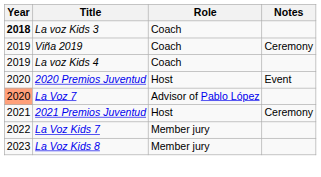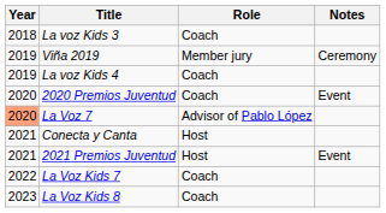 <table class="wikitable sortable">
 <tr>
 <th>Year</th>
 <th>Title</th>
 <th>Role</th>
 <th>Notes</th>
 </tr>
 <tr>
-<td><strong>2018</strong></td>
+<td>2018</td>
 <td><em>La voz Kids 3</em></td>
 <td>Coach</td>
 <td></td>
 </tr>
 <tr>
 <td>2019</td>
 <td><em>Viña 2019</em></td>
-<td>Coach</td>
+<td>Member jury</td>
 <td>Ceremony</td>
 </tr>
 <tr>
 <td>2019</td>
 <td><em>La voz Kids 4</em></td>
 <td>Coach</td>
 <td></td>
 </tr>
 <tr>
 <td>2020</td>
 <td><em><a href='#'>2020 Premios Juventud</a></em></td>
-<td>Host</td>
+<td>Coach</td>
 <td>Event</td>
 </tr>
 <tr>
 <td style="background: lightsalmon;">2020</td>
 <td><em><a href='#'>La Voz 7</a></em></td>
 <td>Advisor of  <a href='#'>Pablo López</a></td>
 <td></td>
 </tr>
 <tr>
 <td>2021</td>
+<td><em>Conecta y Canta</em></td>
+<td>Host</td>
+<td></td>
+</tr>
+<tr>
+<td>2021</td>
 <td><em><a href='#'>2021 Premios Juventud</a></em></td>
 <td>Host</td>
-<td>Ceremony</td>
+<td>Event</td>
 </tr>
 <tr>
 <td>2022</td>
 <td><em><a href='#'>La Voz Kids 7</a></em></td>
-<td>Member jury</td>
+<td>Coach</td>
 <td></td>
 </tr>
 <tr>
 <td>2023</td>
 <td><em><a href='#'>La Voz Kids 8</a></em></td>
-<td>Member jury</td>
+<td>Coach</td>
 <td></td>
 </tr>
 </table>
